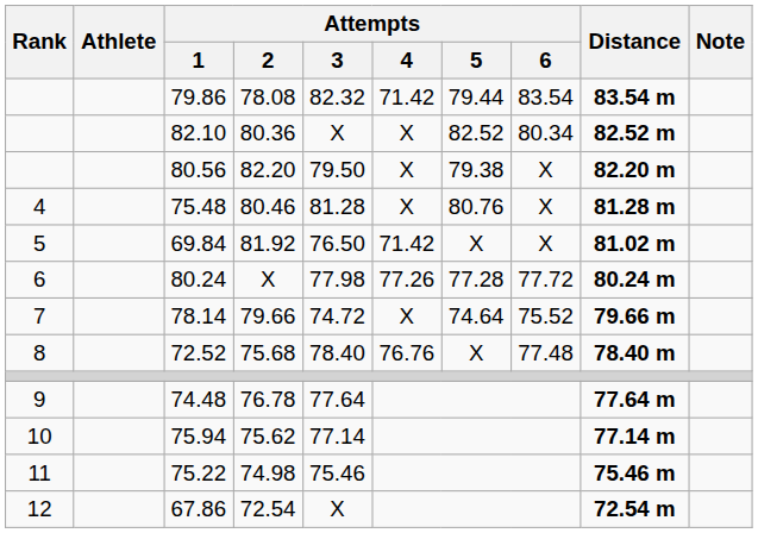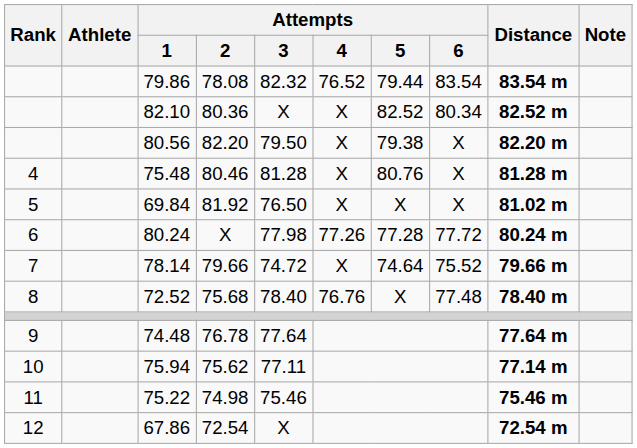 <table class="wikitable" style=" text-align:center; font-size:110%;" width="95%">
 <tr>
 <th rowspan="2">Rank</th>
 <th rowspan="2">Athlete</th>
 <th colspan="6">Attempts</th>
 <th rowspan="2">Distance</th>
 <th rowspan="2">Note</th>
 </tr>
 <tr>
 <th>1</th>
 <th>2</th>
 <th>3</th>
 <th>4</th>
 <th>5</th>
 <th>6</th>
 </tr>
 <tr>
 <td></td>
 <td align=left></td>
 <td>79.86</td>
 <td>78.08</td>
 <td>82.32</td>
-<td>71.42</td>
+<td>76.52</td>
 <td>79.44</td>
 <td>83.54</td>
 <td><strong>83.54 m</strong></td>
 <td></td>
 </tr>
 <tr>
 <td></td>
 <td align=left></td>
 <td>82.10</td>
 <td>80.36</td>
 <td>X</td>
 <td>X</td>
 <td>82.52</td>
 <td>80.34</td>
 <td><strong>82.52 m</strong></td>
 <td></td>
 </tr>
 <tr>
 <td></td>
 <td align=left></td>
 <td>80.56</td>
 <td>82.20</td>
 <td>79.50</td>
 <td>X</td>
 <td>79.38</td>
 <td>X</td>
 <td><strong>82.20 m</strong></td>
 <td></td>
 </tr>
 <tr>
 <td>4</td>
 <td align=left></td>
 <td>75.48</td>
 <td>80.46</td>
 <td>81.28</td>
 <td>X</td>
 <td>80.76</td>
 <td>X</td>
 <td><strong>81.28 m</strong></td>
 <td></td>
 </tr>
 <tr>
 <td>5</td>
 <td align=left></td>
 <td>69.84</td>
 <td>81.92</td>
 <td>76.50</td>
-<td>71.42</td>
+<td>X</td>
 <td>X</td>
 <td>X</td>
 <td><strong>81.02 m</strong></td>
 <td></td>
 </tr>
 <tr>
 <td>6</td>
 <td align=left></td>
 <td>80.24</td>
 <td>X</td>
 <td>77.98</td>
 <td>77.26</td>
 <td>77.28</td>
 <td>77.72</td>
 <td><strong>80.24 m</strong></td>
 <td></td>
 </tr>
 <tr>
 <td>7</td>
 <td align=left></td>
 <td>78.14</td>
 <td>79.66</td>
 <td>74.72</td>
 <td>X</td>
 <td>74.64</td>
 <td>75.52</td>
 <td><strong>79.66 m</strong></td>
 <td></td>
 </tr>
 <tr>
 <td>8</td>
 <td align=left></td>
 <td>72.52</td>
 <td>75.68</td>
 <td>78.40</td>
 <td>76.76</td>
 <td>X</td>
 <td>77.48</td>
 <td><strong>78.40 m</strong></td>
 <td></td>
 </tr>
 <tr>
 <td colspan=10 bgcolor=lightgray></td>
 </tr>
 <tr>
 <td>9</td>
 <td align=left></td>
 <td>74.48</td>
 <td>76.78</td>
 <td>77.64</td>
 <td colspan=3></td>
 <td><strong>77.64 m</strong></td>
 <td></td>
 </tr>
 <tr>
 <td>10</td>
 <td align=left></td>
 <td>75.94</td>
 <td>75.62</td>
-<td>77.14</td>
+<td>77.11</td>
 <td colspan=3></td>
 <td><strong>77.14 m</strong></td>
 <td></td>
 </tr>
 <tr>
 <td>11</td>
 <td align=left></td>
 <td>75.22</td>
 <td>74.98</td>
 <td>75.46</td>
 <td colspan=3></td>
 <td><strong>75.46 m</strong></td>
 <td></td>
 </tr>
 <tr>
 <td>12</td>
 <td align=left></td>
 <td>67.86</td>
 <td>72.54</td>
 <td>X</td>
 <td colspan=3></td>
 <td><strong>72.54 m</strong></td>
 <td></td>
 </tr>
 </table>
